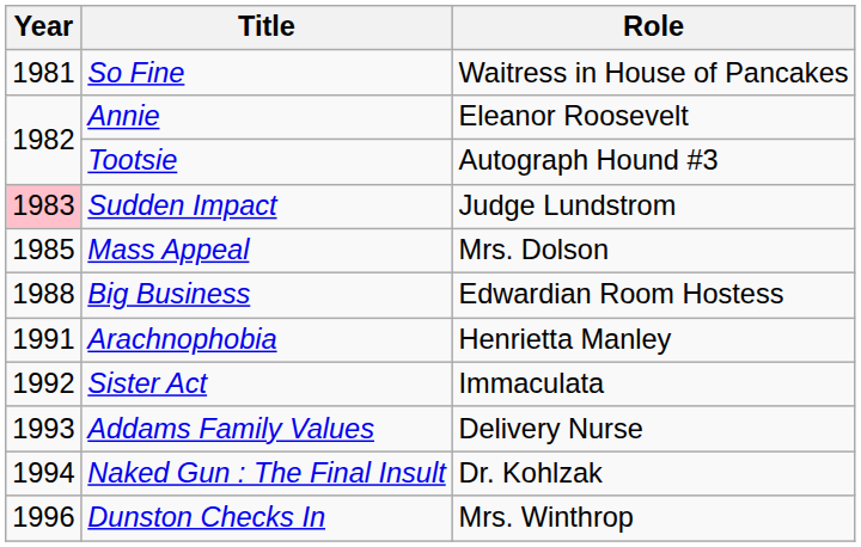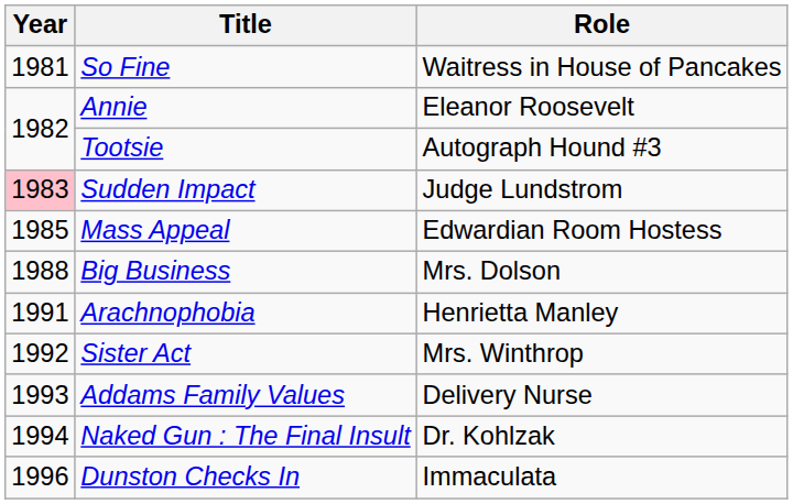 <table class="wikitable sortable">
 <tr>
 <th>Year</th>
 <th>Title</th>
 <th>Role</th>
 </tr>
 <tr>
 <td>1981</td>
 <td><em><a href='#'>So Fine</a></em></td>
 <td>Waitress in House of Pancakes</td>
 </tr>
 <tr>
 <td rowspan="2">1982</td>
 <td><em><a href='#'>Annie</a></em></td>
 <td>Eleanor Roosevelt</td>
 </tr>
 <tr>
 <td><em><a href='#'>Tootsie</a></em></td>
 <td>Autograph Hound #3</td>
 </tr>
 <tr>
 <td style="background: pink;">1983</td>
 <td><em><a href='#'>Sudden Impact</a></em></td>
 <td>Judge Lundstrom</td>
 </tr>
 <tr>
 <td>1985</td>
 <td><em><a href='#'>Mass Appeal</a></em></td>
-<td>Mrs. Dolson</td>
+<td>Edwardian Room Hostess</td>
 </tr>
 <tr>
 <td>1988</td>
 <td><em><a href='#'>Big Business</a></em></td>
-<td>Edwardian Room Hostess</td>
+<td>Mrs. Dolson</td>
 </tr>
 <tr>
 <td>1991</td>
 <td><em><a href='#'>Arachnophobia</a></em></td>
 <td>Henrietta Manley</td>
 </tr>
 <tr>
 <td>1992</td>
 <td><em><a href='#'>Sister Act</a></em></td>
-<td>Immaculata</td>
+<td>Mrs. Winthrop</td>
 </tr>
 <tr>
 <td>1993</td>
 <td><em><a href='#'>Addams Family Values</a></em></td>
 <td>Delivery Nurse</td>
 </tr>
 <tr>
 <td>1994</td>
 <td><em><a href='#'>Naked Gun : The Final Insult</a></em></td>
 <td>Dr. Kohlzak</td>
 </tr>
 <tr>
 <td>1996</td>
 <td><em><a href='#'>Dunston Checks In</a></em></td>
-<td>Mrs. Winthrop</td>
+<td>Immaculata</td>
 </tr>
 </table>
